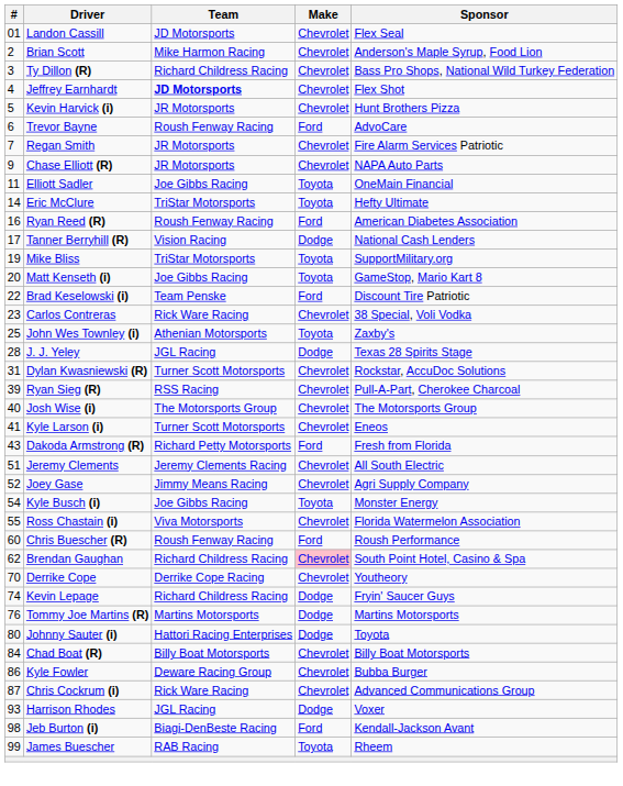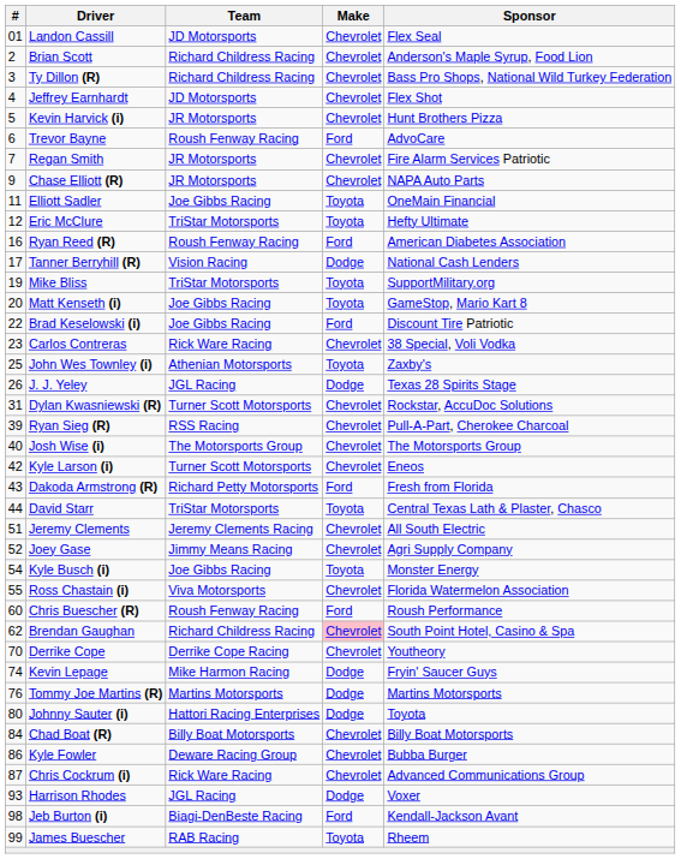 <table class="wikitable" style="font-size:95%">
 <tr>
 <th>#</th>
 <th>Driver</th>
 <th>Team</th>
 <th>Make</th>
 <th>Sponsor</th>
 </tr>
 <tr>
 <td>01</td>
 <td><a href='#'>Landon Cassill</a></td>
 <td><a href='#'>JD Motorsports</a></td>
 <td><a href='#'>Chevrolet</a></td>
 <td><a href='#'>Flex Seal</a></td>
 </tr>
 <tr>
 <td>2</td>
 <td><a href='#'>Brian Scott</a></td>
-<td><a href='#'>Mike Harmon Racing</a></td>
+<td><a href='#'>Richard Childress Racing</a></td>
 <td><a href='#'>Chevrolet</a></td>
 <td><a href='#'>Anderson's Maple Syrup</a>, <a href='#'>Food Lion</a></td>
 </tr>
 <tr>
 <td>3</td>
 <td><a href='#'>Ty Dillon</a> <strong>(R)</strong></td>
 <td><a href='#'>Richard Childress Racing</a></td>
 <td><a href='#'>Chevrolet</a></td>
 <td><a href='#'>Bass Pro Shops</a>, <a href='#'>National Wild Turkey Federation</a></td>
 </tr>
 <tr>
 <td>4</td>
 <td><a href='#'>Jeffrey Earnhardt</a></td>
-<td><strong><a href='#'>JD Motorsports</a></strong></td>
+<td><a href='#'>JD Motorsports</a></td>
 <td><a href='#'>Chevrolet</a></td>
 <td><a href='#'>Flex Shot</a></td>
 </tr>
 <tr>
 <td>5</td>
 <td><a href='#'>Kevin Harvick</a> <strong>(i)</strong></td>
 <td><a href='#'>JR Motorsports</a></td>
 <td><a href='#'>Chevrolet</a></td>
 <td><a href='#'>Hunt Brothers Pizza</a></td>
 </tr>
 <tr>
 <td>6</td>
 <td><a href='#'>Trevor Bayne</a></td>
 <td><a href='#'>Roush Fenway Racing</a></td>
 <td><a href='#'>Ford</a></td>
 <td><a href='#'>AdvoCare</a></td>
 </tr>
 <tr>
 <td>7</td>
 <td><a href='#'>Regan Smith</a></td>
 <td><a href='#'>JR Motorsports</a></td>
 <td><a href='#'>Chevrolet</a></td>
 <td><a href='#'>Fire Alarm Services</a> Patriotic</td>
 </tr>
 <tr>
 <td>9</td>
 <td><a href='#'>Chase Elliott</a> <strong>(R)</strong></td>
 <td><a href='#'>JR Motorsports</a></td>
 <td><a href='#'>Chevrolet</a></td>
 <td><a href='#'>NAPA Auto Parts</a></td>
 </tr>
 <tr>
 <td>11</td>
 <td><a href='#'>Elliott Sadler</a></td>
 <td><a href='#'>Joe Gibbs Racing</a></td>
 <td><a href='#'>Toyota</a></td>
 <td><a href='#'>OneMain Financial</a></td>
 </tr>
 <tr>
-<td>14</td>
+<td>12</td>
 <td><a href='#'>Eric McClure</a></td>
 <td><a href='#'>TriStar Motorsports</a></td>
 <td><a href='#'>Toyota</a></td>
 <td><a href='#'>Hefty Ultimate</a></td>
 </tr>
 <tr>
 <td>16</td>
 <td><a href='#'>Ryan Reed</a> <strong>(R)</strong></td>
 <td><a href='#'>Roush Fenway Racing</a></td>
 <td><a href='#'>Ford</a></td>
 <td><a href='#'>American Diabetes Association</a></td>
 </tr>
 <tr>
 <td>17</td>
 <td><a href='#'>Tanner Berryhill</a> <strong>(R)</strong></td>
 <td><a href='#'>Vision Racing</a></td>
 <td><a href='#'>Dodge</a></td>
 <td><a href='#'>National Cash Lenders</a></td>
 </tr>
 <tr>
 <td>19</td>
 <td><a href='#'>Mike Bliss</a></td>
 <td><a href='#'>TriStar Motorsports</a></td>
 <td><a href='#'>Toyota</a></td>
 <td><a href='#'>SupportMilitary.org</a></td>
 </tr>
 <tr>
 <td>20</td>
 <td><a href='#'>Matt Kenseth</a> <strong>(i)</strong></td>
 <td><a href='#'>Joe Gibbs Racing</a></td>
 <td><a href='#'>Toyota</a></td>
 <td><a href='#'>GameStop</a>, <a href='#'>Mario Kart 8</a></td>
 </tr>
 <tr>
 <td>22</td>
 <td><a href='#'>Brad Keselowski</a> <strong>(i)</strong></td>
-<td><a href='#'>Team Penske</a></td>
+<td><a href='#'>Joe Gibbs Racing</a></td>
 <td><a href='#'>Ford</a></td>
 <td><a href='#'>Discount Tire</a> Patriotic</td>
 </tr>
 <tr>
 <td>23</td>
 <td><a href='#'>Carlos Contreras</a></td>
 <td><a href='#'>Rick Ware Racing</a></td>
 <td><a href='#'>Chevrolet</a></td>
 <td><a href='#'>38 Special</a>, <a href='#'>Voli Vodka</a></td>
 </tr>
 <tr>
 <td>25</td>
 <td><a href='#'>John Wes Townley</a> <strong>(i)</strong></td>
 <td><a href='#'>Athenian Motorsports</a></td>
 <td><a href='#'>Toyota</a></td>
 <td><a href='#'>Zaxby's</a></td>
 </tr>
 <tr>
-<td>28</td>
+<td>26</td>
 <td><a href='#'>J. J. Yeley</a></td>
 <td><a href='#'>JGL Racing</a></td>
 <td><a href='#'>Dodge</a></td>
 <td><a href='#'>Texas 28 Spirits Stage</a></td>
 </tr>
 <tr>
 <td>31</td>
 <td><a href='#'>Dylan Kwasniewski</a> <strong>(R)</strong></td>
 <td><a href='#'>Turner Scott Motorsports</a></td>
 <td><a href='#'>Chevrolet</a></td>
 <td><a href='#'>Rockstar</a>, <a href='#'>AccuDoc Solutions</a></td>
 </tr>
 <tr>
 <td>39</td>
 <td><a href='#'>Ryan Sieg</a> <strong>(R)</strong></td>
 <td><a href='#'>RSS Racing</a></td>
 <td><a href='#'>Chevrolet</a></td>
 <td><a href='#'>Pull-A-Part</a>, <a href='#'>Cherokee Charcoal</a></td>
 </tr>
 <tr>
 <td>40</td>
 <td><a href='#'>Josh Wise</a> <strong>(i)</strong></td>
 <td><a href='#'>The Motorsports Group</a></td>
 <td><a href='#'>Chevrolet</a></td>
 <td><a href='#'>The Motorsports Group</a></td>
 </tr>
 <tr>
-<td>41</td>
+<td>42</td>
 <td><a href='#'>Kyle Larson</a> <strong>(i)</strong></td>
 <td><a href='#'>Turner Scott Motorsports</a></td>
 <td><a href='#'>Chevrolet</a></td>
 <td><a href='#'>Eneos</a></td>
 </tr>
 <tr>
 <td>43</td>
 <td><a href='#'>Dakoda Armstrong</a> <strong>(R)</strong></td>
 <td><a href='#'>Richard Petty Motorsports</a></td>
 <td><a href='#'>Ford</a></td>
 <td><a href='#'>Fresh from Florida</a></td>
+</tr>
+<tr>
+<td>44</td>
+<td><a href='#'>David Starr</a></td>
+<td><a href='#'>TriStar Motorsports</a></td>
+<td><a href='#'>Toyota</a></td>
+<td><a href='#'>Central Texas Lath & Plaster</a>, <a href='#'>Chasco</a></td>
 </tr>
 <tr>
 <td>51</td>
 <td><a href='#'>Jeremy Clements</a></td>
 <td><a href='#'>Jeremy Clements Racing</a></td>
 <td><a href='#'>Chevrolet</a></td>
 <td><a href='#'>All South Electric</a></td>
 </tr>
 <tr>
 <td>52</td>
 <td><a href='#'>Joey Gase</a></td>
 <td><a href='#'>Jimmy Means Racing</a></td>
 <td><a href='#'>Chevrolet</a></td>
 <td><a href='#'>Agri Supply Company</a></td>
 </tr>
 <tr>
 <td>54</td>
 <td><a href='#'>Kyle Busch</a> <strong>(i)</strong></td>
 <td><a href='#'>Joe Gibbs Racing</a></td>
 <td><a href='#'>Toyota</a></td>
 <td><a href='#'>Monster Energy</a></td>
 </tr>
 <tr>
 <td>55</td>
 <td><a href='#'>Ross Chastain</a> <strong>(i)</strong></td>
 <td><a href='#'>Viva Motorsports</a></td>
 <td><a href='#'>Chevrolet</a></td>
 <td><a href='#'>Florida Watermelon Association</a></td>
 </tr>
 <tr>
 <td>60</td>
 <td><a href='#'>Chris Buescher</a> <strong>(R)</strong></td>
 <td><a href='#'>Roush Fenway Racing</a></td>
 <td><a href='#'>Ford</a></td>
 <td><a href='#'>Roush Performance</a></td>
 </tr>
 <tr>
 <td>62</td>
 <td><a href='#'>Brendan Gaughan</a></td>
 <td><a href='#'>Richard Childress Racing</a></td>
 <td style="background: pink;"><a href='#'>Chevrolet</a></td>
 <td><a href='#'>South Point Hotel, Casino & Spa</a></td>
 </tr>
 <tr>
 <td>70</td>
 <td><a href='#'>Derrike Cope</a></td>
 <td><a href='#'>Derrike Cope Racing</a></td>
 <td><a href='#'>Chevrolet</a></td>
 <td><a href='#'>Youtheory</a></td>
 </tr>
 <tr>
 <td>74</td>
 <td><a href='#'>Kevin Lepage</a></td>
-<td><a href='#'>Richard Childress Racing</a></td>
+<td><a href='#'>Mike Harmon Racing</a></td>
 <td><a href='#'>Dodge</a></td>
 <td><a href='#'>Fryin' Saucer Guys</a></td>
 </tr>
 <tr>
 <td>76</td>
 <td><a href='#'>Tommy Joe Martins</a> <strong>(R)</strong></td>
 <td><a href='#'>Martins Motorsports</a></td>
 <td><a href='#'>Dodge</a></td>
 <td><a href='#'>Martins Motorsports</a></td>
 </tr>
 <tr>
 <td>80</td>
 <td><a href='#'>Johnny Sauter</a> <strong>(i)</strong></td>
 <td><a href='#'>Hattori Racing Enterprises</a></td>
 <td><a href='#'>Dodge</a></td>
 <td><a href='#'>Toyota</a></td>
 </tr>
 <tr>
 <td>84</td>
 <td><a href='#'>Chad Boat</a> <strong>(R)</strong></td>
 <td><a href='#'>Billy Boat Motorsports</a></td>
 <td><a href='#'>Chevrolet</a></td>
 <td><a href='#'>Billy Boat Motorsports</a></td>
 </tr>
 <tr>
 <td>86</td>
 <td><a href='#'>Kyle Fowler</a></td>
 <td><a href='#'>Deware Racing Group</a></td>
 <td><a href='#'>Chevrolet</a></td>
 <td><a href='#'>Bubba Burger</a></td>
 </tr>
 <tr>
 <td>87</td>
 <td><a href='#'>Chris Cockrum</a> <strong>(i)</strong></td>
 <td><a href='#'>Rick Ware Racing</a></td>
 <td><a href='#'>Chevrolet</a></td>
 <td><a href='#'>Advanced Communications Group</a></td>
 </tr>
 <tr>
 <td>93</td>
 <td><a href='#'>Harrison Rhodes</a></td>
 <td><a href='#'>JGL Racing</a></td>
 <td><a href='#'>Dodge</a></td>
 <td><a href='#'>Voxer</a></td>
 </tr>
 <tr>
 <td>98</td>
 <td><a href='#'>Jeb Burton</a> <strong>(i)</strong></td>
 <td><a href='#'>Biagi-DenBeste Racing</a></td>
 <td><a href='#'>Ford</a></td>
 <td><a href='#'>Kendall-Jackson Avant</a></td>
 </tr>
 <tr>
 <td>99</td>
 <td><a href='#'>James Buescher</a></td>
 <td><a href='#'>RAB Racing</a></td>
 <td><a href='#'>Toyota</a></td>
 <td><a href='#'>Rheem</a></td>
 </tr>
 <tr>
 <th colspan="5"></th>
 </tr>
 </table>
